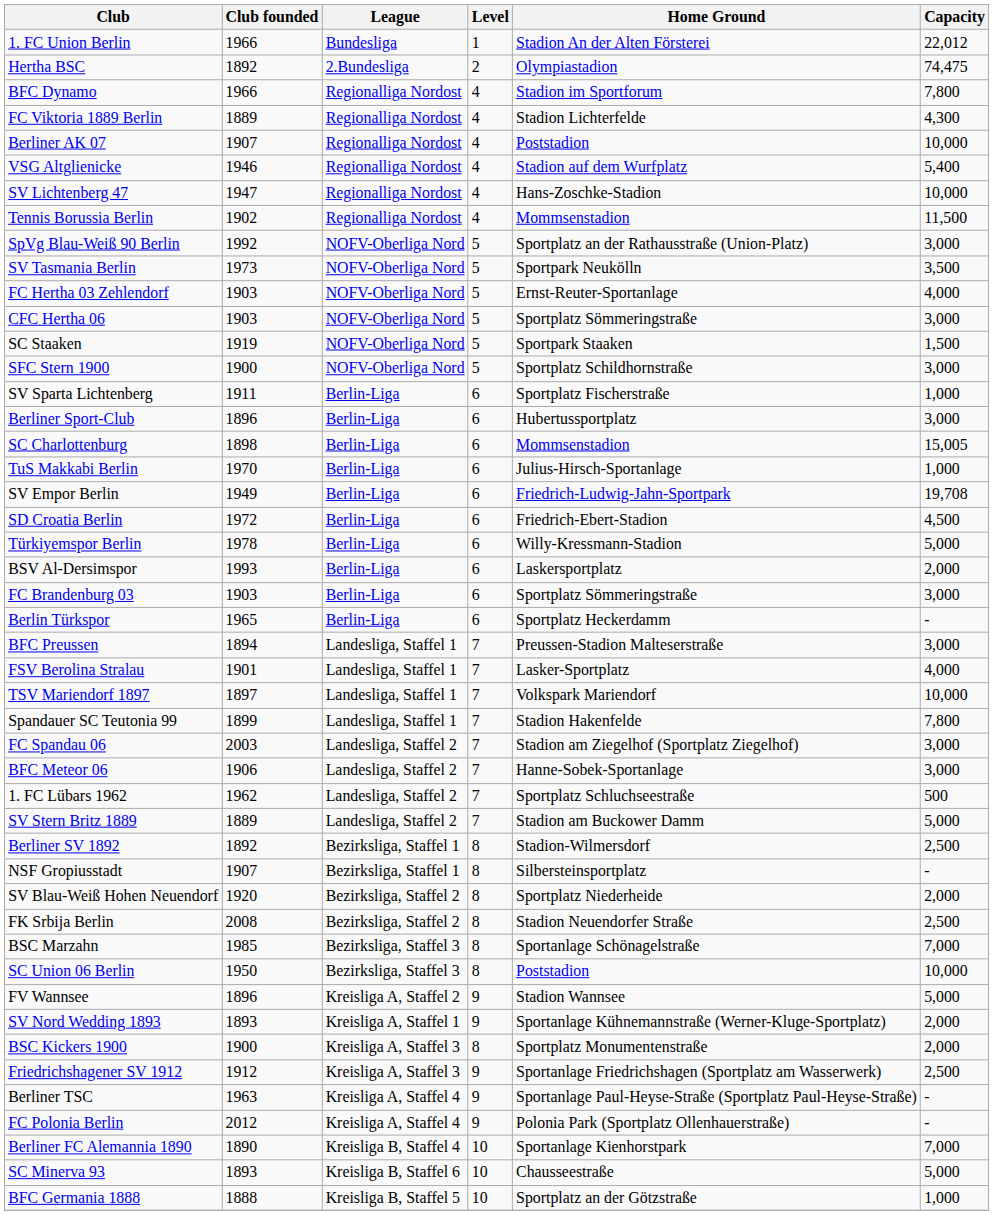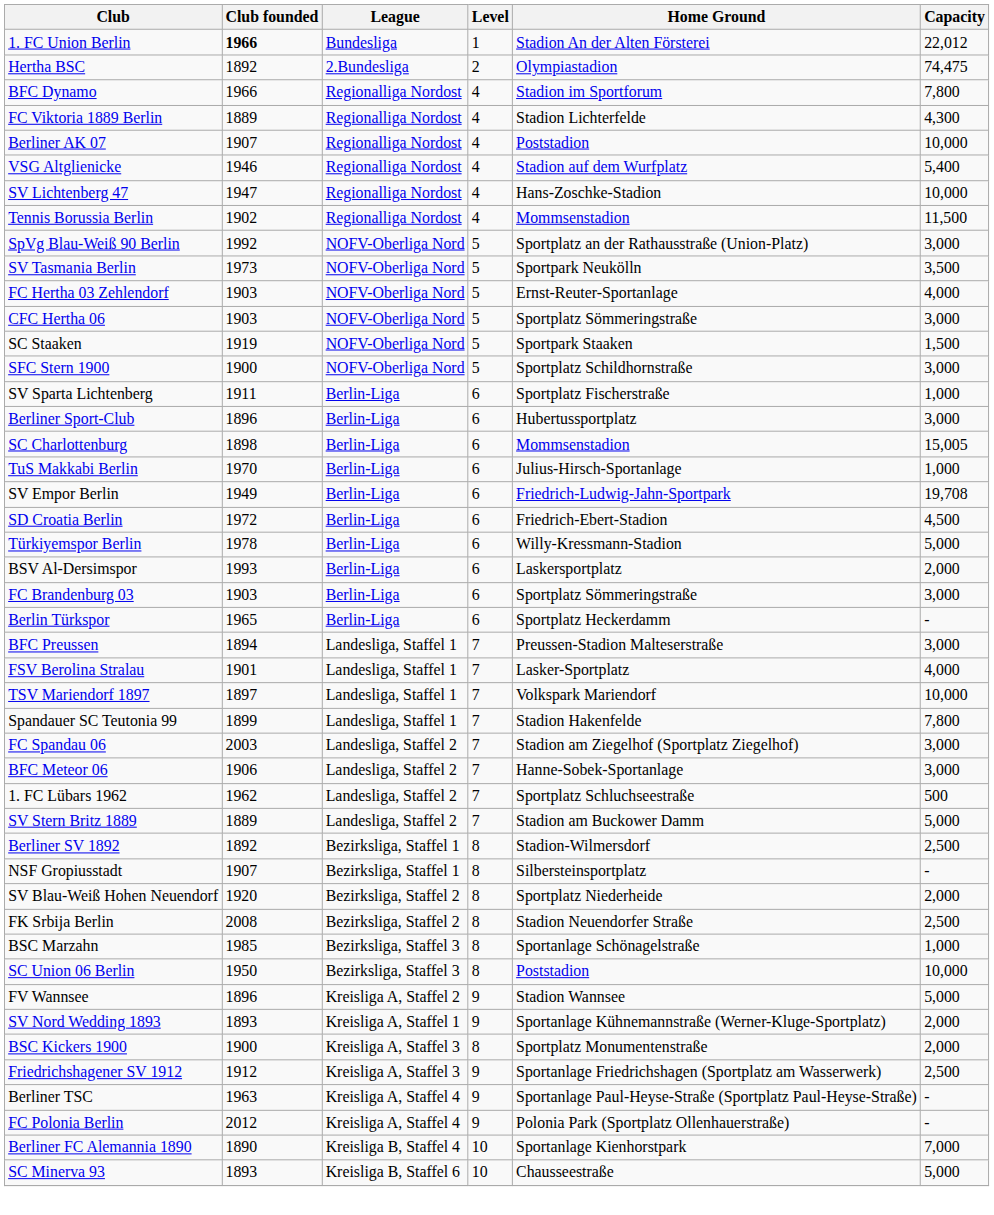 <table class="wikitable sortable">
 <tr>
 <th>Club</th>
 <th>Club founded</th>
 <th>League</th>
 <th>Level</th>
 <th>Home Ground</th>
 <th>Capacity</th>
 </tr>
 <tr>
 <td><a href='#'>1. FC Union Berlin</a></td>
-<td>1966 </td>
+<td><strong>1966 </strong></td>
 <td><a href='#'>Bundesliga</a></td>
 <td>1</td>
 <td><a href='#'>Stadion An der Alten Försterei</a></td>
 <td>22,012</td>
 </tr>
 <tr>
 <td><a href='#'>Hertha BSC</a></td>
 <td>1892</td>
 <td><a href='#'>2.Bundesliga</a></td>
 <td>2</td>
 <td><a href='#'>Olympiastadion</a></td>
 <td>74,475</td>
 </tr>
 <tr>
 <td><a href='#'>BFC Dynamo</a></td>
 <td>1966 </td>
 <td><a href='#'>Regionalliga Nordost</a></td>
 <td>4</td>
 <td><a href='#'>Stadion im Sportforum</a></td>
 <td>7,800</td>
 </tr>
 <tr>
 <td><a href='#'>FC Viktoria 1889 Berlin</a></td>
 <td>1889</td>
 <td><a href='#'>Regionalliga Nordost</a></td>
 <td>4</td>
 <td>Stadion Lichterfelde</td>
 <td>4,300</td>
 </tr>
 <tr>
 <td><a href='#'>Berliner AK 07</a></td>
 <td>1907</td>
 <td><a href='#'>Regionalliga Nordost</a></td>
 <td>4</td>
 <td><a href='#'>Poststadion</a></td>
 <td>10,000</td>
 </tr>
 <tr>
 <td><a href='#'>VSG Altglienicke</a></td>
 <td>1946 </td>
 <td><a href='#'>Regionalliga Nordost</a></td>
 <td>4</td>
 <td><a href='#'>Stadion auf dem Wurfplatz</a> </td>
 <td>5,400</td>
 </tr>
 <tr>
 <td><a href='#'>SV Lichtenberg 47</a></td>
 <td>1947</td>
 <td><a href='#'>Regionalliga Nordost</a></td>
 <td>4</td>
 <td>Hans-Zoschke-Stadion</td>
 <td>10,000</td>
 </tr>
 <tr>
 <td><a href='#'>Tennis Borussia Berlin</a></td>
 <td>1902</td>
 <td><a href='#'>Regionalliga Nordost</a></td>
 <td>4</td>
 <td><a href='#'>Mommsenstadion</a></td>
 <td>11,500</td>
 </tr>
 <tr>
 <td><a href='#'>SpVg Blau-Weiß 90 Berlin</a></td>
 <td>1992 </td>
 <td><a href='#'>NOFV-Oberliga Nord</a></td>
 <td>5</td>
 <td>Sportplatz an der Rathausstraße (Union-Platz)</td>
 <td>3,000</td>
 </tr>
 <tr>
 <td><a href='#'>SV Tasmania Berlin</a></td>
 <td>1973 </td>
 <td><a href='#'>NOFV-Oberliga Nord</a></td>
 <td>5</td>
 <td>Sportpark Neukölln</td>
 <td>3,500</td>
 </tr>
 <tr>
 <td><a href='#'>FC Hertha 03 Zehlendorf</a></td>
 <td>1903</td>
 <td><a href='#'>NOFV-Oberliga Nord</a></td>
 <td>5</td>
 <td>Ernst-Reuter-Sportanlage</td>
 <td>4,000</td>
 </tr>
 <tr>
 <td><a href='#'>CFC Hertha 06</a></td>
 <td>1903</td>
 <td><a href='#'>NOFV-Oberliga Nord</a></td>
 <td>5</td>
 <td>Sportplatz Sömmeringstraße</td>
 <td>3,000</td>
 </tr>
 <tr>
 <td>SC Staaken</td>
 <td>1919</td>
 <td><a href='#'>NOFV-Oberliga Nord</a></td>
 <td>5</td>
 <td>Sportpark Staaken</td>
 <td>1,500</td>
 </tr>
 <tr>
 <td><a href='#'>SFC Stern 1900</a></td>
 <td>1900</td>
 <td><a href='#'>NOFV-Oberliga Nord</a></td>
 <td>5</td>
 <td>Sportplatz Schildhornstraße</td>
 <td>3,000</td>
 </tr>
 <tr>
 <td>SV Sparta Lichtenberg</td>
 <td>1911</td>
 <td><a href='#'>Berlin-Liga</a></td>
 <td>6</td>
 <td>Sportplatz Fischerstraße</td>
 <td>1,000</td>
 </tr>
 <tr>
 <td><a href='#'>Berliner Sport-Club</a></td>
 <td>1896</td>
 <td><a href='#'>Berlin-Liga</a></td>
 <td>6</td>
 <td>Hubertussportplatz</td>
 <td>3,000</td>
 </tr>
 <tr>
 <td><a href='#'>SC Charlottenburg</a></td>
 <td>1898</td>
 <td><a href='#'>Berlin-Liga</a></td>
 <td>6</td>
 <td><a href='#'>Mommsenstadion</a></td>
 <td>15,005</td>
 </tr>
 <tr>
 <td><a href='#'>TuS Makkabi Berlin</a></td>
 <td>1970 </td>
 <td><a href='#'>Berlin-Liga</a></td>
 <td>6</td>
 <td>Julius-Hirsch-Sportanlage</td>
 <td>1,000</td>
 </tr>
 <tr>
 <td>SV Empor  Berlin</td>
 <td>1949</td>
 <td><a href='#'>Berlin-Liga</a></td>
 <td>6</td>
 <td><a href='#'>Friedrich-Ludwig-Jahn-Sportpark</a></td>
 <td>19,708</td>
 </tr>
 <tr>
 <td><a href='#'>SD Croatia Berlin</a></td>
 <td>1972</td>
 <td><a href='#'>Berlin-Liga</a></td>
 <td>6</td>
 <td>Friedrich-Ebert-Stadion</td>
 <td>4,500</td>
 </tr>
 <tr>
 <td><a href='#'>Türkiyemspor Berlin</a></td>
 <td>1978</td>
 <td><a href='#'>Berlin-Liga</a></td>
 <td>6</td>
 <td>Willy-Kressmann-Stadion</td>
 <td>5,000</td>
 </tr>
 <tr>
 <td>BSV Al-Dersimspor</td>
 <td>1993</td>
 <td><a href='#'>Berlin-Liga</a></td>
 <td>6</td>
 <td>Laskersportplatz</td>
 <td>2,000</td>
 </tr>
 <tr>
 <td><a href='#'>FC Brandenburg 03</a></td>
 <td>1903</td>
 <td><a href='#'>Berlin-Liga</a></td>
 <td>6</td>
 <td>Sportplatz Sömmeringstraße</td>
 <td>3,000</td>
 </tr>
 <tr>
 <td><a href='#'>Berlin Türkspor</a></td>
 <td>1965</td>
 <td><a href='#'>Berlin-Liga</a></td>
 <td>6</td>
 <td>Sportplatz Heckerdamm</td>
 <td>-</td>
 </tr>
 <tr>
 <td><a href='#'>BFC Preussen</a></td>
 <td>1894</td>
 <td>Landesliga, Staffel 1</td>
 <td>7</td>
 <td>Preussen-Stadion Malteserstraße</td>
 <td>3,000</td>
 </tr>
 <tr>
 <td><a href='#'>FSV Berolina Stralau</a></td>
 <td>1901</td>
 <td>Landesliga, Staffel 1</td>
 <td>7</td>
 <td>Lasker-Sportplatz</td>
 <td>4,000</td>
 </tr>
 <tr>
 <td><a href='#'>TSV Mariendorf 1897</a></td>
 <td>1897</td>
 <td>Landesliga, Staffel 1</td>
 <td>7</td>
 <td>Volkspark Mariendorf</td>
 <td>10,000</td>
 </tr>
 <tr>
 <td>Spandauer SC Teutonia 99</td>
 <td>1899</td>
 <td>Landesliga, Staffel 1</td>
 <td>7</td>
 <td>Stadion Hakenfelde</td>
 <td>7,800</td>
 </tr>
 <tr>
 <td><a href='#'>FC Spandau 06</a></td>
 <td>2003 </td>
 <td>Landesliga, Staffel 2</td>
 <td>7</td>
 <td>Stadion am Ziegelhof (Sportplatz Ziegelhof)</td>
 <td>3,000</td>
 </tr>
 <tr>
 <td><a href='#'>BFC Meteor 06</a></td>
 <td>1906</td>
 <td>Landesliga, Staffel 2</td>
 <td>7</td>
 <td>Hanne-Sobek-Sportanlage</td>
 <td>3,000</td>
 </tr>
 <tr>
 <td>1. FC Lübars 1962</td>
 <td>1962</td>
 <td>Landesliga, Staffel 2</td>
 <td>7</td>
 <td>Sportplatz Schluchseestraße</td>
 <td>500</td>
 </tr>
 <tr>
 <td><a href='#'>SV Stern Britz 1889</a></td>
 <td>1889</td>
 <td>Landesliga, Staffel 2</td>
 <td>7</td>
 <td>Stadion am Buckower Damm</td>
 <td>5,000</td>
 </tr>
 <tr>
 <td><a href='#'>Berliner SV 1892</a></td>
 <td>1892</td>
 <td>Bezirksliga, Staffel 1</td>
 <td>8</td>
 <td>Stadion-Wilmersdorf</td>
 <td>2,500</td>
 </tr>
 <tr>
 <td>NSF Gropiusstadt</td>
 <td>1907</td>
 <td>Bezirksliga, Staffel 1</td>
 <td>8</td>
 <td>Silbersteinsportplatz</td>
 <td>-</td>
 </tr>
 <tr>
 <td>SV Blau-Weiß Hohen Neuendorf</td>
 <td>1920</td>
 <td>Bezirksliga, Staffel 2</td>
 <td>8</td>
 <td>Sportplatz Niederheide</td>
 <td>2,000</td>
 </tr>
 <tr>
 <td>FK Srbija Berlin</td>
 <td>2008</td>
 <td>Bezirksliga, Staffel 2</td>
 <td>8</td>
 <td>Stadion Neuendorfer Straße</td>
 <td>2,500</td>
 </tr>
 <tr>
 <td>BSC Marzahn</td>
 <td>1985</td>
 <td>Bezirksliga, Staffel 3</td>
 <td>8</td>
 <td>Sportanlage Schönagelstraße</td>
-<td>7,000</td>
+<td>1,000</td>
 </tr>
 <tr>
 <td><a href='#'>SC Union 06 Berlin</a></td>
 <td>1950 </td>
 <td>Bezirksliga, Staffel 3</td>
 <td>8</td>
 <td><a href='#'>Poststadion</a></td>
 <td>10,000</td>
 </tr>
 <tr>
 <td>FV Wannsee</td>
 <td>1896</td>
 <td>Kreisliga A, Staffel 2</td>
 <td>9</td>
 <td>Stadion Wannsee</td>
 <td>5,000</td>
 </tr>
 <tr>
 <td><a href='#'>SV Nord Wedding 1893</a></td>
 <td>1893</td>
 <td>Kreisliga A, Staffel 1</td>
 <td>9</td>
 <td>Sportanlage Kühnemannstraße (Werner-Kluge-Sportplatz)</td>
 <td>2,000</td>
 </tr>
 <tr>
 <td><a href='#'>BSC Kickers 1900</a></td>
 <td>1900</td>
 <td>Kreisliga A, Staffel 3</td>
 <td>8</td>
 <td>Sportplatz Monumentenstraße</td>
 <td>2,000</td>
 </tr>
 <tr>
 <td><a href='#'>Friedrichshagener SV 1912</a></td>
 <td>1912</td>
 <td>Kreisliga A, Staffel 3</td>
 <td>9</td>
 <td>Sportanlage Friedrichshagen (Sportplatz am Wasserwerk)</td>
 <td>2,500</td>
 </tr>
 <tr>
 <td>Berliner TSC</td>
 <td>1963 </td>
 <td>Kreisliga A, Staffel 4</td>
 <td>9</td>
 <td>Sportanlage Paul-Heyse-Straße (Sportplatz Paul-Heyse-Straße)</td>
 <td>-</td>
 </tr>
 <tr>
 <td><a href='#'>FC Polonia Berlin</a></td>
 <td>2012</td>
 <td>Kreisliga A, Staffel 4</td>
 <td>9</td>
 <td>Polonia Park (Sportplatz Ollenhauerstraße)</td>
 <td>-</td>
 </tr>
 <tr>
 <td><a href='#'>Berliner FC Alemannia 1890</a></td>
 <td>1890</td>
 <td>Kreisliga B, Staffel 4</td>
 <td>10</td>
 <td>Sportanlage Kienhorstpark</td>
 <td>7,000</td>
 </tr>
 <tr>
 <td><a href='#'>SC Minerva 93</a></td>
 <td>1893</td>
 <td>Kreisliga B, Staffel 6</td>
 <td>10</td>
 <td>Chausseestraße</td>
 <td>5,000</td>
 </tr>
 <tr>
-<td><a href='#'>BFC Germania 1888</a></td>
-<td>1888</td>
-<td>Kreisliga B, Staffel 5</td>
-<td>10</td>
-<td>Sportplatz an der Götzstraße</td>
-<td>1,000</td>
-</tr>
-<tr>
 </tr>
 </table>
